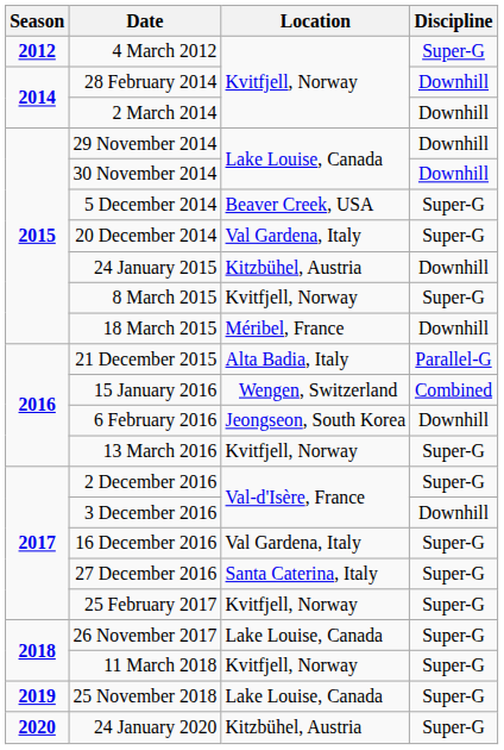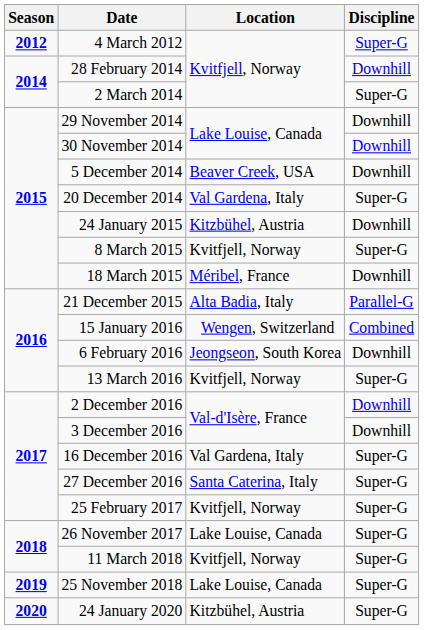 <table class="wikitable" style="text-align:center; font-size:95%;">
 <tr>
 <th>Season</th>
 <th>Date</th>
 <th>Location</th>
 <th>Discipline</th>
 </tr>
 <tr>
 <td rowspan=1 align=center><strong><a href='#'>2012</a></strong></td>
 <td align=right>4 March 2012</td>
 <td rowspan=3 align=left> <a href='#'>Kvitfjell</a>, Norway</td>
 <td><a href='#'>Super-G</a></td>
 </tr>
 <tr>
 <td rowspan=2 align=center><strong><a href='#'>2014</a></strong></td>
 <td align=right>28 February 2014</td>
 <td><a href='#'>Downhill</a></td>
 </tr>
 <tr>
 <td align=right>2 March 2014</td>
-<td>Downhill</td>
+<td>Super-G</td>
 </tr>
 <tr>
 <td rowspan=7 align=center><strong><a href='#'>2015</a></strong></td>
 <td align=right>29 November 2014</td>
 <td align=left rowspan=2> <a href='#'>Lake Louise</a>, Canada</td>
 <td>Downhill</td>
 </tr>
 <tr>
 <td align=right>30 November 2014</td>
 <td><a href='#'>Downhill</a></td>
 </tr>
 <tr>
 <td align=right>5 December 2014</td>
 <td align=left> <a href='#'>Beaver Creek</a>, USA</td>
-<td>Super-G</td>
+<td>Downhill</td>
 </tr>
 <tr>
 <td align=right>20 December 2014</td>
 <td align=left> <a href='#'>Val Gardena</a>, Italy</td>
 <td>Super-G</td>
 </tr>
 <tr>
 <td align=right>24 January 2015</td>
 <td align=left> <a href='#'>Kitzbühel</a>, Austria</td>
 <td>Downhill</td>
 </tr>
 <tr>
 <td align=right>8 March 2015</td>
 <td align=left> Kvitfjell, Norway</td>
 <td>Super-G</td>
 </tr>
 <tr>
 <td align=right>18 March 2015</td>
 <td align=left> <a href='#'>Méribel</a>, France</td>
 <td>Downhill</td>
 </tr>
 <tr>
 <td rowspan=4 align=center><strong><a href='#'>2016</a></strong></td>
 <td align=right>21 December 2015</td>
 <td align=left> <a href='#'>Alta Badia</a>, Italy</td>
 <td><a href='#'>Parallel-G</a></td>
 </tr>
 <tr>
 <td align=right>15 January 2016</td>
 <td align=left>   <a href='#'>Wengen</a>, Switzerland</td>
 <td><a href='#'>Combined</a></td>
 </tr>
 <tr>
 <td align=right>6 February 2016</td>
 <td align=left> <a href='#'>Jeongseon</a>, South Korea</td>
 <td>Downhill</td>
 </tr>
 <tr>
 <td align=right>13 March 2016</td>
 <td align=left> Kvitfjell, Norway</td>
 <td>Super-G</td>
 </tr>
 <tr>
 <td rowspan=5 align=center><strong><a href='#'>2017</a></strong></td>
 <td align=right>2 December 2016</td>
 <td rowspan=2 align=left> <a href='#'>Val-d'Isère</a>, France</td>
-<td>Super-G</td>
+<td><a href='#'>Downhill</a></td>
 </tr>
 <tr>
 <td align=right>3 December 2016</td>
 <td>Downhill</td>
 </tr>
 <tr>
 <td align=right>16 December 2016</td>
 <td align=left> Val Gardena, Italy</td>
 <td>Super-G</td>
 </tr>
 <tr>
 <td align=right>27 December 2016</td>
 <td align=left> <a href='#'>Santa Caterina</a>, Italy</td>
 <td>Super-G</td>
 </tr>
 <tr>
 <td align=right>25 February 2017</td>
 <td align=left> Kvitfjell, Norway</td>
 <td>Super-G</td>
 </tr>
 <tr>
 <td rowspan=2 align=center><strong><a href='#'>2018</a></strong></td>
 <td align=right>26 November 2017</td>
 <td align=left> Lake Louise, Canada</td>
 <td>Super-G</td>
 </tr>
 <tr>
 <td align=right>11 March 2018</td>
 <td align=left> Kvitfjell, Norway</td>
 <td>Super-G</td>
 </tr>
 <tr>
 <td rowspan=1 align=center><strong><a href='#'>2019</a></strong></td>
 <td align=right>25 November 2018</td>
 <td align=left> Lake Louise, Canada</td>
 <td>Super-G</td>
 </tr>
 <tr>
 <td rowspan=1 align=center><strong><a href='#'>2020</a></strong></td>
 <td align=right>24 January 2020</td>
 <td align=left> Kitzbühel, Austria</td>
 <td>Super-G</td>
 </tr>
 </table>
